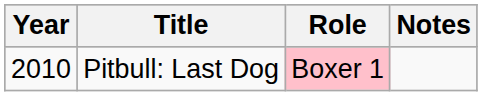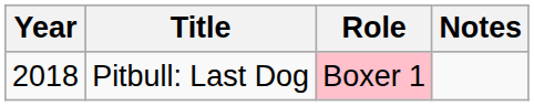 <table class="wikitable sortable">
 <tr>
 <th>Year</th>
 <th>Title</th>
 <th>Role</th>
 <th class = "unsortable">Notes</th>
 </tr>
 <tr>
-<td>2010</td>
+<td>2018</td>
 <td>Pitbull: Last Dog</td>
 <td style="background: pink;">Boxer 1</td>
 <td></td>
 </tr>
 </table>
